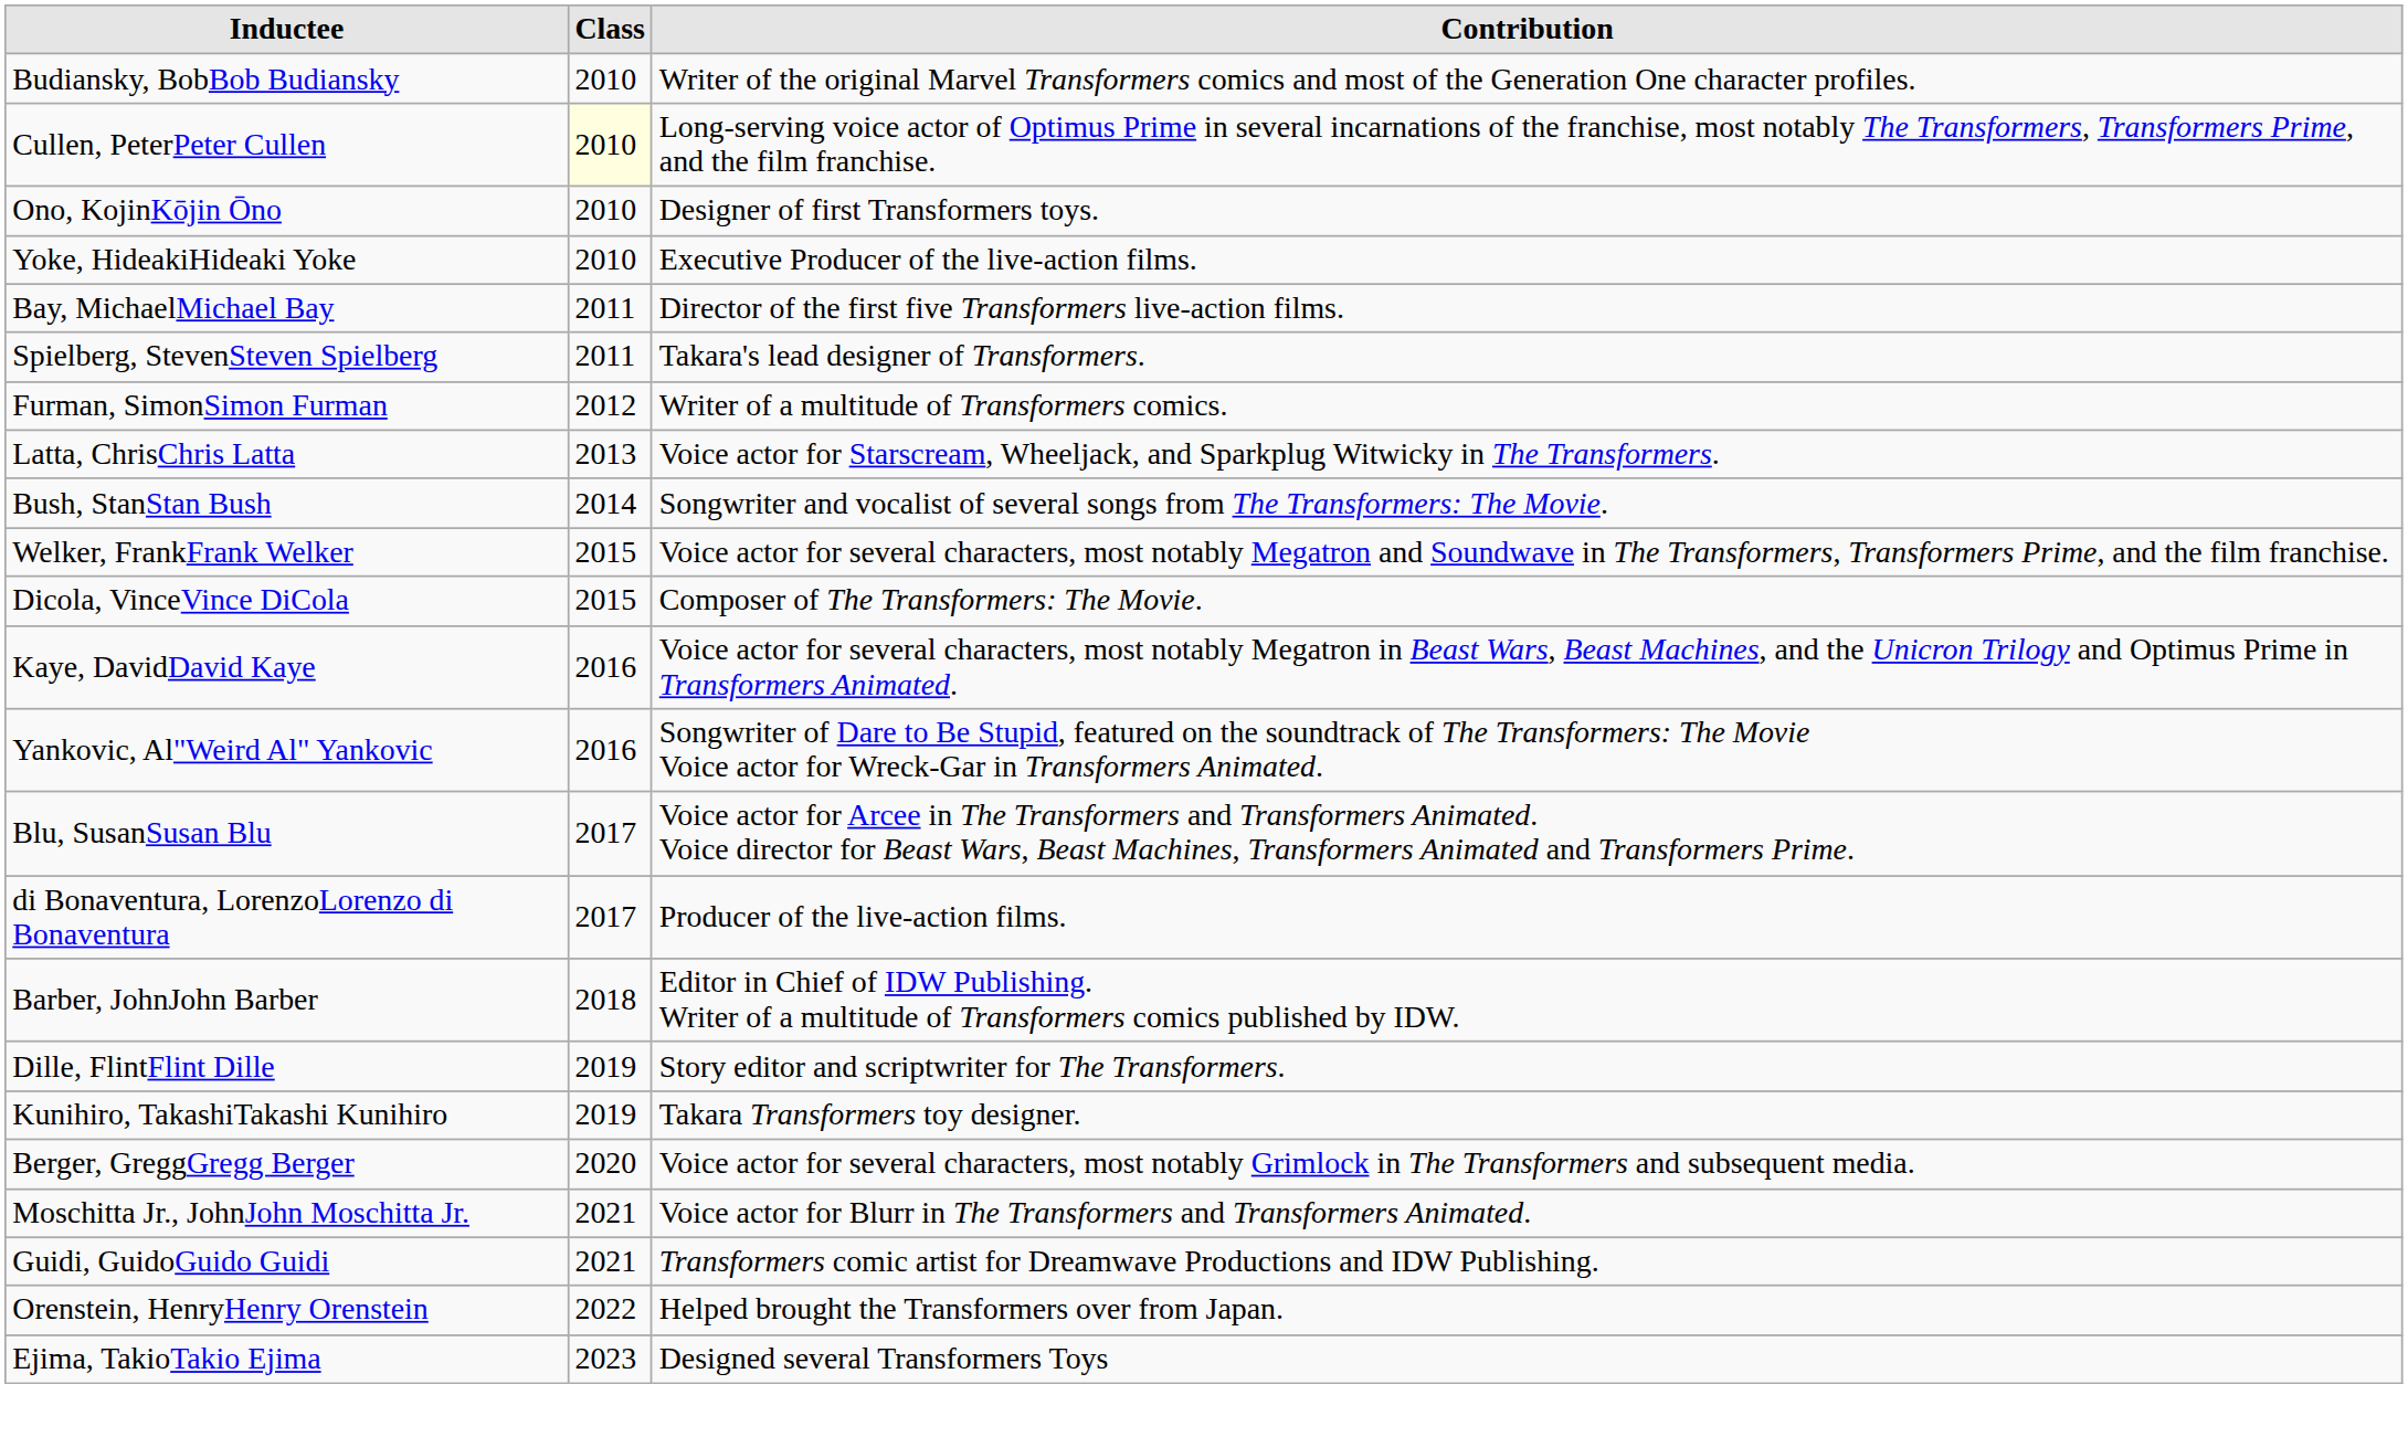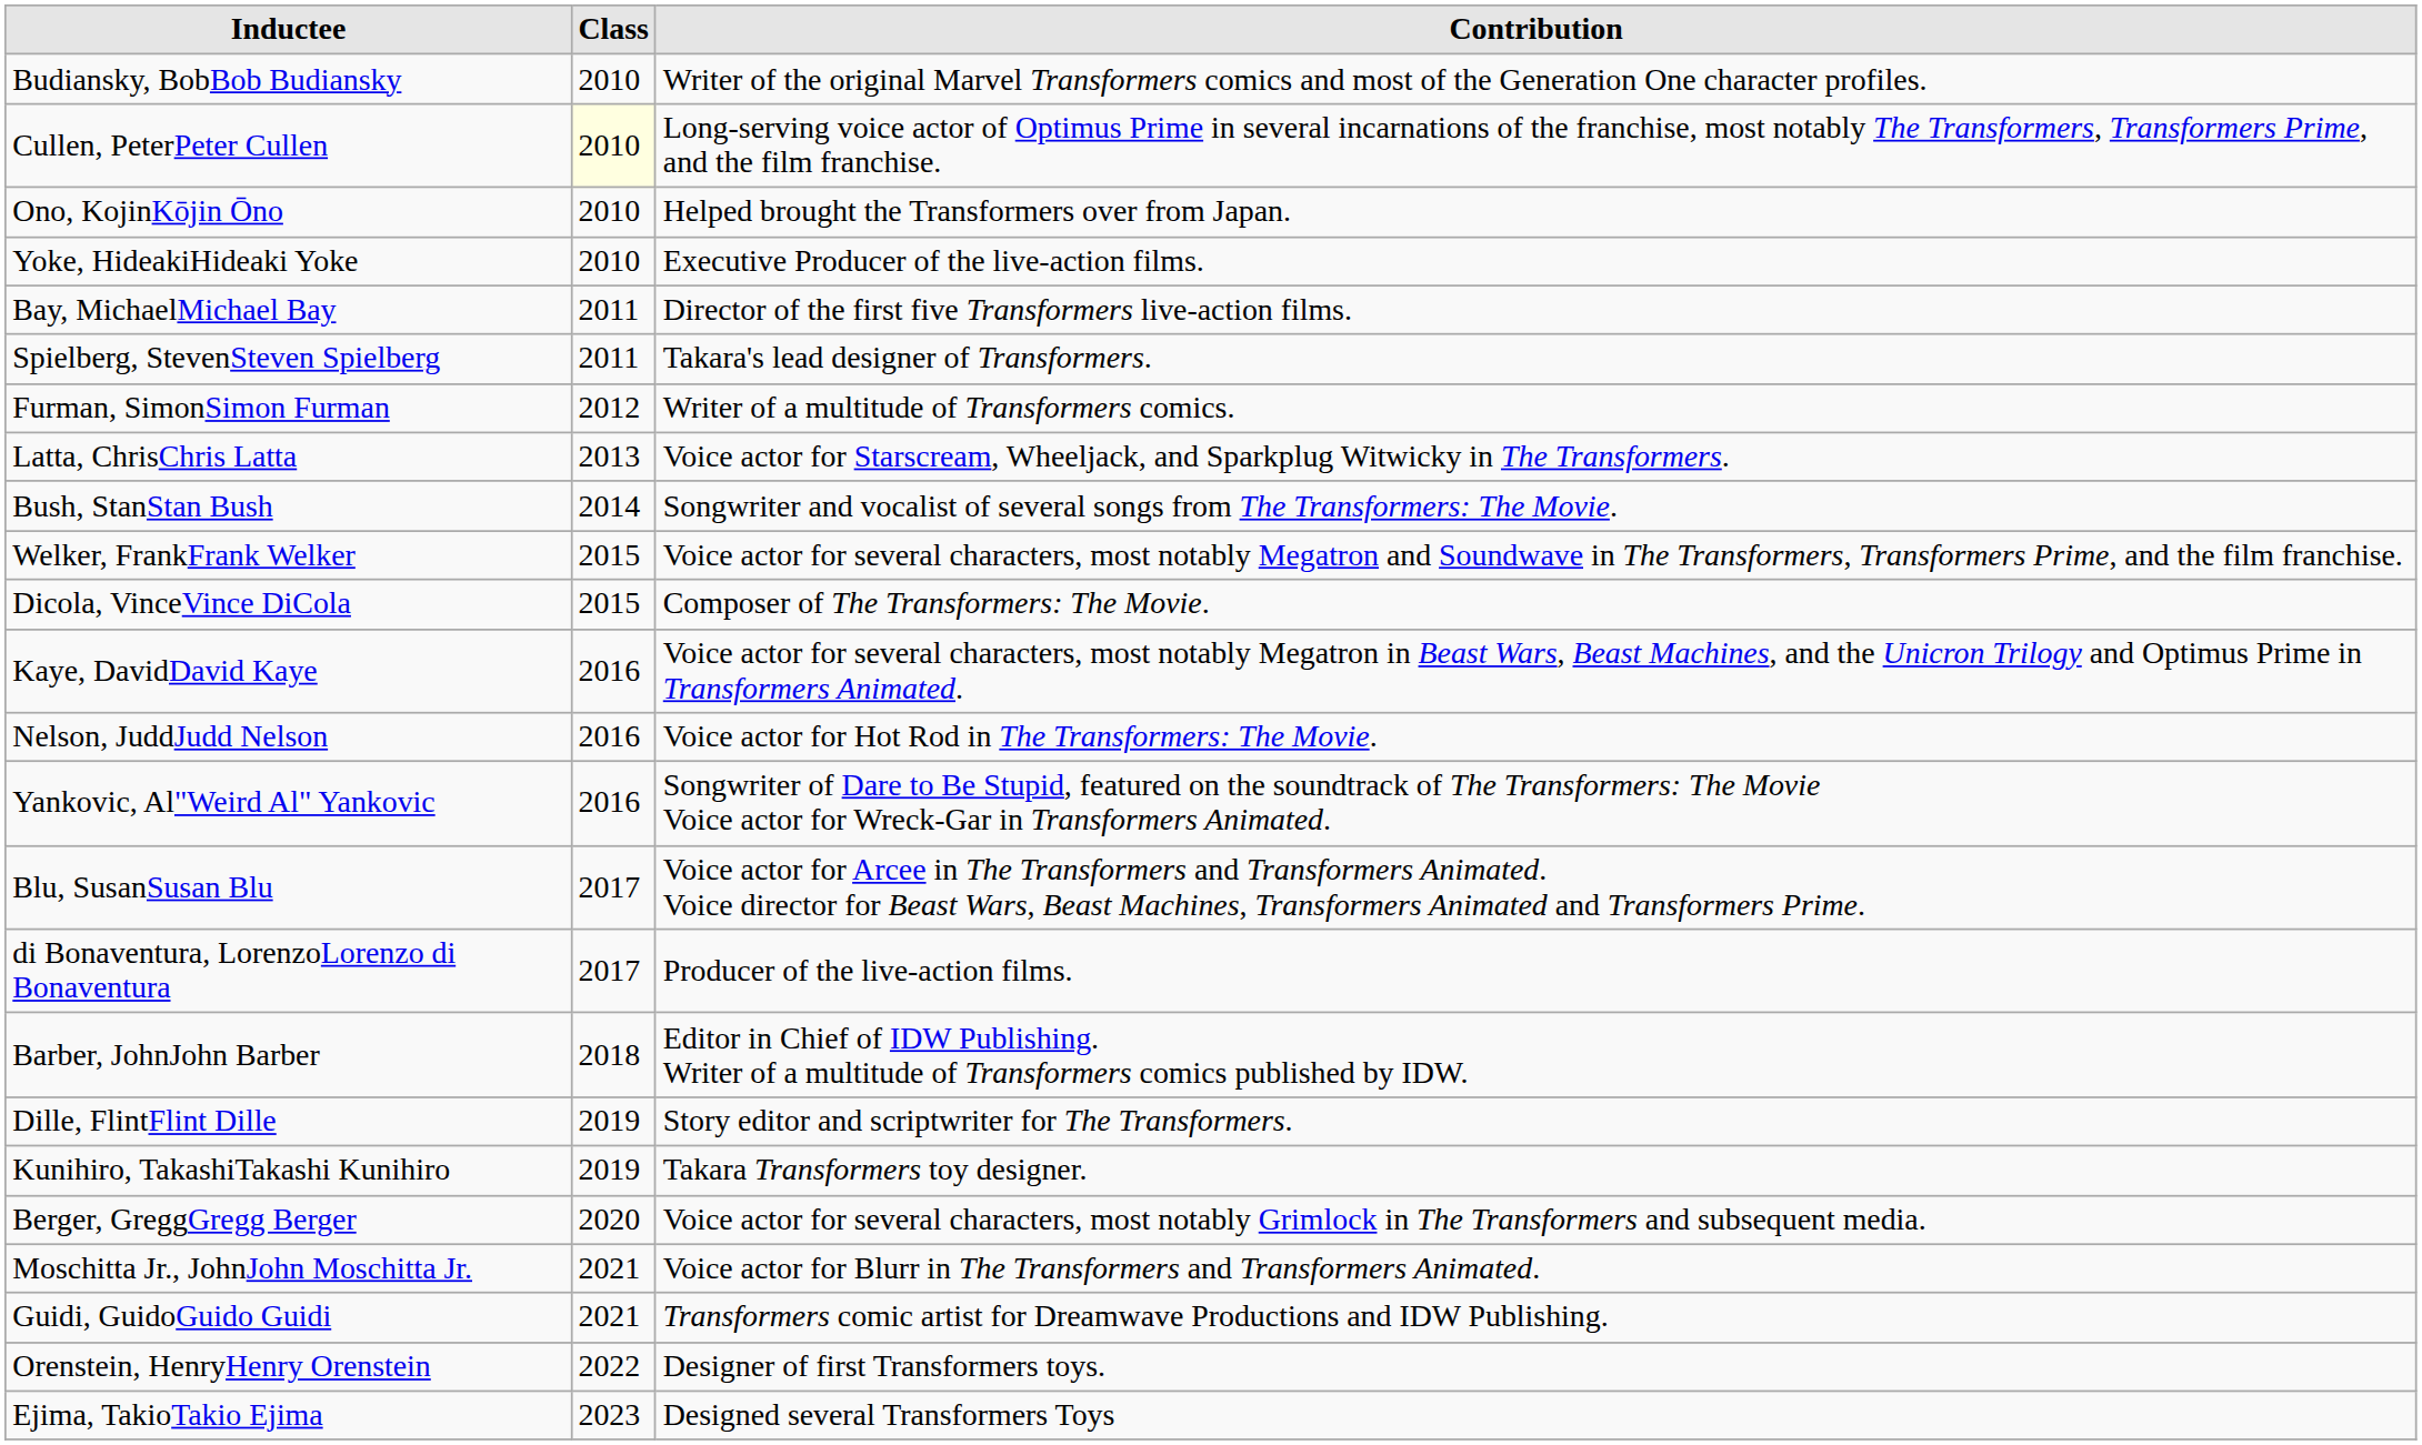 <table class="wikitable sortable">
 <tr>
 <th style="background:#e5e5e5;">Inductee</th>
 <th style="background:#e5e5e5;">Class</th>
 <th style="background:#e5e5e5;">Contribution</th>
 </tr>
 <tr>
 <td><span>Budiansky, Bob</span><a href='#'>Bob Budiansky</a></td>
 <td>2010</td>
 <td>Writer of the original Marvel <em>Transformers</em> comics and most of the Generation One character profiles.</td>
 </tr>
 <tr>
 <td><span>Cullen, Peter</span><a href='#'>Peter Cullen</a></td>
 <td style="background: lightyellow;">2010</td>
 <td>Long-serving voice actor of <a href='#'>Optimus Prime</a> in several incarnations of the franchise, most notably <em><a href='#'>The Transformers</a></em>, <em><a href='#'>Transformers Prime</a></em>, and the film franchise.</td>
 </tr>
 <tr>
 <td><span>Ono, Kojin</span><a href='#'>Kōjin Ōno</a></td>
 <td>2010</td>
-<td>Designer of first Transformers toys.</td>
+<td>Helped brought the Transformers over from Japan.</td>
 </tr>
 <tr>
 <td><span>Yoke, Hideaki</span>Hideaki Yoke</td>
 <td>2010</td>
 <td>Executive Producer of the live-action films.</td>
 </tr>
 <tr>
 <td><span>Bay, Michael</span><a href='#'>Michael Bay</a></td>
 <td>2011</td>
 <td>Director of the first five <em>Transformers</em> live-action films.</td>
 </tr>
 <tr>
 <td><span>Spielberg, Steven</span><a href='#'>Steven Spielberg</a></td>
 <td>2011</td>
 <td>Takara's lead designer of <em>Transformers</em>.</td>
 </tr>
 <tr>
 <td><span>Furman, Simon</span><a href='#'>Simon Furman</a></td>
 <td>2012</td>
 <td>Writer of a multitude of <em>Transformers</em> comics.</td>
 </tr>
 <tr>
 <td><span>Latta, Chris</span><a href='#'>Chris Latta</a></td>
 <td>2013</td>
 <td>Voice actor for <a href='#'>Starscream</a>, Wheeljack, and Sparkplug Witwicky in <em><a href='#'>The Transformers</a></em>.</td>
 </tr>
 <tr>
 <td><span>Bush, Stan</span><a href='#'>Stan Bush</a></td>
 <td>2014</td>
 <td>Songwriter and vocalist of several songs from <em><a href='#'>The Transformers: The Movie</a></em>.</td>
 </tr>
 <tr>
 <td><span>Welker, Frank</span><a href='#'>Frank Welker</a></td>
 <td>2015</td>
 <td>Voice actor for several characters, most notably <a href='#'>Megatron</a> and <a href='#'>Soundwave</a> in <em>The Transformers</em>, <em>Transformers Prime</em>, and the film franchise.</td>
 </tr>
 <tr>
 <td><span>Dicola, Vince</span><a href='#'>Vince DiCola</a></td>
 <td>2015</td>
 <td>Composer of <em>The Transformers: The Movie</em>.</td>
 </tr>
 <tr>
 <td><span>Kaye, David</span><a href='#'>David Kaye</a></td>
 <td>2016</td>
 <td>Voice actor for several characters, most notably Megatron in <em><a href='#'>Beast Wars</a></em>, <em><a href='#'>Beast Machines</a></em>, and the <em><a href='#'>Unicron Trilogy</a></em> and Optimus Prime in <em><a href='#'>Transformers Animated</a></em>.</td>
+</tr>
+<tr>
+<td><span>Nelson, Judd</span><a href='#'>Judd Nelson</a></td>
+<td>2016</td>
+<td>Voice actor for Hot Rod in <em><a href='#'>The Transformers: The Movie</a></em>.</td>
 </tr>
 <tr>
 <td><span>Yankovic, Al</span><a href='#'>"Weird Al" Yankovic</a></td>
 <td>2016</td>
 <td>Songwriter of <a href='#'>Dare to Be Stupid</a>, featured on the soundtrack of <em>The Transformers: The Movie</em><br>Voice actor for Wreck-Gar in <em>Transformers Animated</em>.</td>
 </tr>
 <tr>
 <td><span>Blu, Susan</span><a href='#'>Susan Blu</a></td>
 <td>2017</td>
 <td>Voice actor for <a href='#'>Arcee</a> in <em>The Transformers</em> and <em>Transformers Animated</em>.<br>Voice director for <em>Beast Wars</em>, <em>Beast Machines</em>, <em>Transformers Animated</em> and <em>Transformers Prime</em>.</td>
 </tr>
 <tr>
 <td><span>di Bonaventura, Lorenzo</span><a href='#'>Lorenzo di Bonaventura</a></td>
 <td>2017</td>
 <td>Producer of the live-action films.</td>
 </tr>
 <tr>
 <td><span>Barber, John</span>John Barber</td>
 <td>2018</td>
 <td>Editor in Chief of <a href='#'>IDW Publishing</a>.<br>Writer of a multitude of <em>Transformers</em> comics published by IDW.</td>
 </tr>
 <tr>
 <td><span>Dille, Flint</span><a href='#'>Flint Dille</a></td>
 <td>2019</td>
 <td>Story editor and scriptwriter for <em>The Transformers</em>.</td>
 </tr>
 <tr>
 <td><span>Kunihiro, Takashi</span>Takashi Kunihiro</td>
 <td>2019</td>
 <td>Takara <em>Transformers</em> toy designer.</td>
 </tr>
 <tr>
 <td><span>Berger, Gregg</span><a href='#'>Gregg Berger</a></td>
 <td>2020</td>
 <td>Voice actor for several characters, most notably <a href='#'>Grimlock</a> in <em>The Transformers</em> and subsequent media.</td>
 </tr>
 <tr>
 <td><span>Moschitta Jr., John</span><a href='#'>John Moschitta Jr.</a></td>
 <td>2021</td>
 <td>Voice actor for Blurr in <em>The Transformers</em> and <em>Transformers Animated</em>.</td>
 </tr>
 <tr>
 <td><span>Guidi, Guido</span><a href='#'>Guido Guidi</a></td>
 <td>2021</td>
 <td><em>Transformers</em> comic artist for Dreamwave Productions and IDW Publishing.</td>
 </tr>
 <tr>
 <td><span>Orenstein, Henry</span><a href='#'>Henry Orenstein</a></td>
 <td>2022</td>
-<td>Helped brought the Transformers over from Japan.</td>
+<td>Designer of first Transformers toys.</td>
 </tr>
 <tr>
 <td><span>Ejima, Takio</span><a href='#'>Takio Ejima</a></td>
 <td>2023</td>
 <td>Designed several Transformers Toys</td>
 </tr>
 </table>
